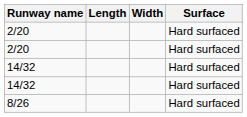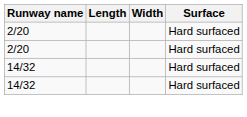 <table class="wikitable">
 <tr>
 <th>Runway name</th>
 <th>Length</th>
 <th>Width</th>
 <th>Surface</th>
 </tr>
 <tr>
 <td>2/20</td>
 <td></td>
 <td></td>
 <td>Hard surfaced</td>
 </tr>
 <tr>
 <td>2/20</td>
 <td></td>
 <td></td>
 <td>Hard surfaced</td>
 </tr>
 <tr>
 <td>14/32</td>
 <td></td>
 <td></td>
 <td>Hard surfaced</td>
 </tr>
 <tr>
 <td>14/32</td>
 <td></td>
 <td></td>
 <td>Hard surfaced</td>
 </tr>
-<tr>
-<td>8/26</td>
-<td></td>
-<td></td>
-<td>Hard surfaced</td>
-</tr>
 </table>
